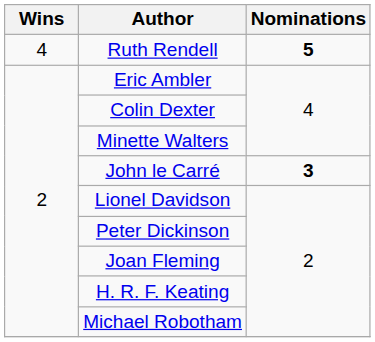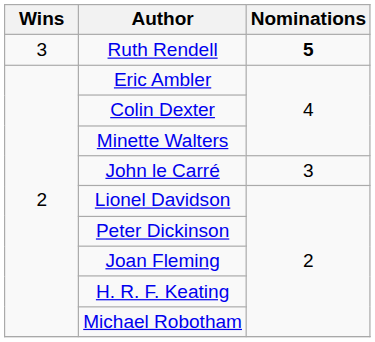 <table class="wikitable" style="text-align:center;">
 <tr>
 <th scope="col" width="55">Wins</th>
 <th scope="col">Author</th>
 <th scope="col" width="55">Nominations</th>
 </tr>
 <tr>
-<td>4</td>
+<td>3</td>
 <td><a href='#'>Ruth Rendell</a></td>
 <td><strong>5</strong></td>
 </tr>
 <tr>
 <td rowspan=9>2</td>
 <td><a href='#'>Eric Ambler</a></td>
 <td rowspan=3>4</td>
 </tr>
 <tr>
 <td><a href='#'>Colin Dexter</a></td>
 </tr>
 <tr>
 <td><a href='#'>Minette Walters</a></td>
 </tr>
 <tr>
 <td><a href='#'>John le Carré</a></td>
-<td><strong>3</strong></td>
+<td>3</td>
 </tr>
 <tr>
 <td><a href='#'>Lionel Davidson</a></td>
 <td rowspan=5>2</td>
 </tr>
 <tr>
 <td><a href='#'>Peter Dickinson</a></td>
 </tr>
 <tr>
 <td><a href='#'>Joan Fleming</a></td>
 </tr>
 <tr>
 <td><a href='#'>H. R. F. Keating</a></td>
 </tr>
 <tr>
 <td><a href='#'>Michael Robotham</a></td>
 </tr>
 <tr>
 </tr>
 </table>
